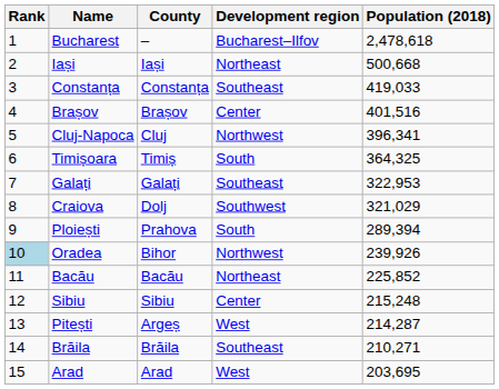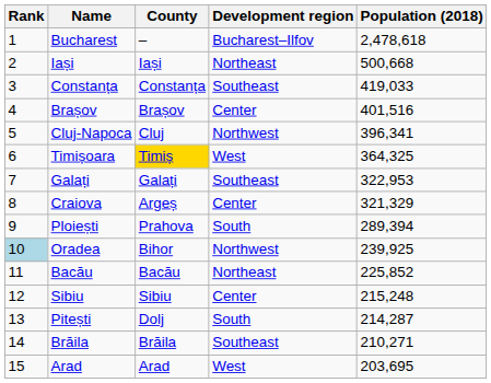 <table class="wikitable sortable">
 <tr>
 <th>Rank</th>
 <th>Name</th>
 <th>County</th>
 <th>Development region</th>
 <th>Population (2018)</th>
 </tr>
 <tr>
 <td>1</td>
 <td><a href='#'>Bucharest</a></td>
 <td>–</td>
 <td><a href='#'>Bucharest–Ilfov</a></td>
 <td>2,478,618</td>
 </tr>
 <tr>
 <td>2</td>
 <td><a href='#'>Iași</a></td>
 <td><a href='#'>Iași</a></td>
 <td><a href='#'>Northeast</a></td>
 <td>500,668</td>
 </tr>
 <tr>
 <td>3</td>
 <td><a href='#'>Constanța</a></td>
 <td><a href='#'>Constanța</a></td>
 <td><a href='#'>Southeast</a></td>
 <td>419,033</td>
 </tr>
 <tr>
 <td>4</td>
 <td><a href='#'>Brașov</a></td>
 <td><a href='#'>Brașov</a></td>
 <td><a href='#'>Center</a></td>
 <td>401,516</td>
 </tr>
 <tr>
 <td>5</td>
 <td><a href='#'>Cluj-Napoca</a></td>
 <td><a href='#'>Cluj</a></td>
 <td><a href='#'>Northwest</a></td>
 <td>396,341</td>
 </tr>
 <tr>
 <td>6</td>
 <td><a href='#'>Timișoara</a></td>
-<td><a href='#'>Timiș</a></td>
-<td><a href='#'>South</a></td>
+<td style="background: gold;"><a href='#'>Timiș</a></td>
+<td><a href='#'>West</a></td>
 <td>364,325</td>
 </tr>
 <tr>
 <td>7</td>
 <td><a href='#'>Galați</a></td>
 <td><a href='#'>Galați</a></td>
 <td><a href='#'>Southeast</a></td>
 <td>322,953</td>
 </tr>
 <tr>
 <td>8</td>
 <td><a href='#'>Craiova</a></td>
-<td><a href='#'>Dolj</a></td>
-<td><a href='#'>Southwest</a></td>
-<td>321,029</td>
+<td><a href='#'>Argeș</a></td>
+<td><a href='#'>Center</a></td>
+<td>321,329</td>
 </tr>
 <tr>
 <td>9</td>
 <td><a href='#'>Ploiești</a></td>
 <td><a href='#'>Prahova</a></td>
 <td><a href='#'>South</a></td>
 <td>289,394</td>
 </tr>
 <tr>
 <td style="background: lightblue;">10</td>
 <td><a href='#'>Oradea</a></td>
 <td><a href='#'>Bihor</a></td>
 <td><a href='#'>Northwest</a></td>
-<td>239,926</td>
+<td>239,925</td>
 </tr>
 <tr>
 <td>11</td>
 <td><a href='#'>Bacău</a></td>
 <td><a href='#'>Bacău</a></td>
 <td><a href='#'>Northeast</a></td>
 <td>225,852</td>
 </tr>
 <tr>
 <td>12</td>
 <td><a href='#'>Sibiu</a></td>
 <td><a href='#'>Sibiu</a></td>
 <td><a href='#'>Center</a></td>
 <td>215,248</td>
 </tr>
 <tr>
 <td>13</td>
 <td><a href='#'>Pitești</a></td>
-<td><a href='#'>Argeș</a></td>
-<td><a href='#'>West</a></td>
+<td><a href='#'>Dolj</a></td>
+<td><a href='#'>South</a></td>
 <td>214,287</td>
 </tr>
 <tr>
 <td>14</td>
 <td><a href='#'>Brăila</a></td>
 <td><a href='#'>Brăila</a></td>
 <td><a href='#'>Southeast</a></td>
 <td>210,271</td>
 </tr>
 <tr>
 <td>15</td>
 <td><a href='#'>Arad</a></td>
 <td><a href='#'>Arad</a></td>
 <td><a href='#'>West</a></td>
 <td>203,695</td>
 </tr>
 </table>
